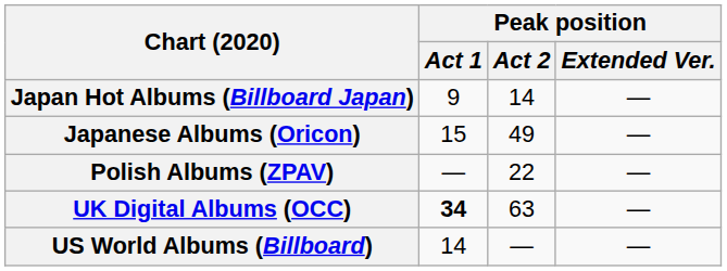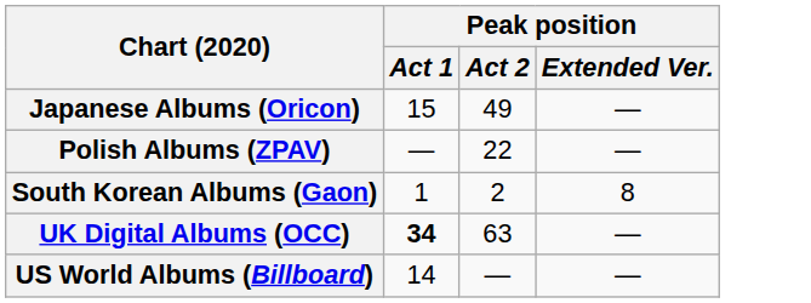 <table class="wikitable sortable plainrowheaders" style="text-align:center">
 <tr>
 <th rowspan="2" scope="col">Chart (2020)</th>
 <th colspan="3" scope="col">Peak position</th>
 </tr>
 <tr>
 <th><em>Act 1</em></th>
 <th><em>Act 2</em></th>
 <th><em>Extended Ver.</em></th>
-</tr>
-<tr>
-<th scope="row">Japan Hot Albums (<em><a href='#'>Billboard Japan</a></em>)</th>
-<td>9</td>
-<td>14</td>
-<td>—</td>
 </tr>
 <tr>
 <th scope="row">Japanese Albums (<a href='#'>Oricon</a>)</th>
 <td>15</td>
 <td>49</td>
 <td>—</td>
 </tr>
 <tr>
 <th scope="row">Polish Albums (<a href='#'>ZPAV</a>)</th>
 <td>—</td>
 <td>22</td>
 <td>—</td>
 </tr>
 <tr>
+<th scope="row">South Korean Albums (<a href='#'>Gaon</a>)</th>
+<td>1</td>
+<td>2</td>
+<td>8</td>
+</tr>
+<tr>
 <th scope="row"><a href='#'>UK Digital Albums</a> (<a href='#'>OCC</a>)</th>
 <td><strong>34</strong></td>
 <td>63</td>
 <td>—</td>
 </tr>
 <tr>
 <th scope="row">US World Albums (<em><a href='#'>Billboard</a></em>)</th>
 <td>14</td>
 <td>—</td>
 <td>—</td>
 </tr>
 </table>
